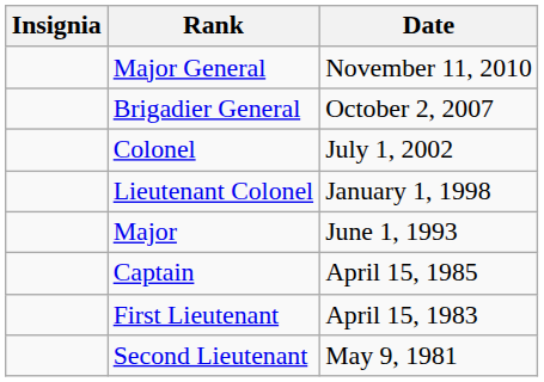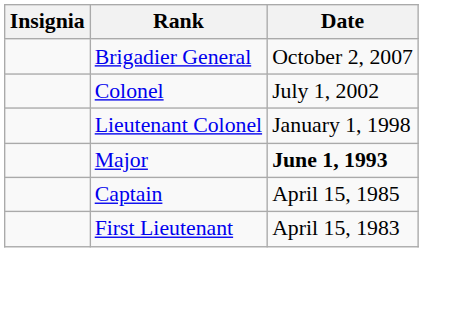 <table class="wikitable">
 <tr>
 <th>Insignia</th>
 <th>Rank</th>
 <th>Date</th>
-</tr>
-<tr>
-<td></td>
-<td><a href='#'>Major General</a></td>
-<td>November 11, 2010</td>
 </tr>
 <tr>
 <td></td>
 <td><a href='#'>Brigadier General</a></td>
 <td>October 2, 2007</td>
 </tr>
 <tr>
 <td></td>
 <td><a href='#'>Colonel</a></td>
 <td>July 1, 2002</td>
 </tr>
 <tr>
 <td></td>
 <td><a href='#'>Lieutenant Colonel</a></td>
 <td>January 1, 1998</td>
 </tr>
 <tr>
 <td></td>
 <td><a href='#'>Major</a></td>
-<td>June 1, 1993</td>
+<td><strong>June 1, 1993</strong></td>
 </tr>
 <tr>
 <td></td>
 <td><a href='#'>Captain</a></td>
 <td>April 15, 1985</td>
 </tr>
 <tr>
 <td></td>
 <td><a href='#'>First Lieutenant</a></td>
 <td>April 15, 1983</td>
 </tr>
-<tr>
-<td></td>
-<td><a href='#'>Second Lieutenant</a></td>
-<td>May 9, 1981</td>
-</tr>
 </table>
